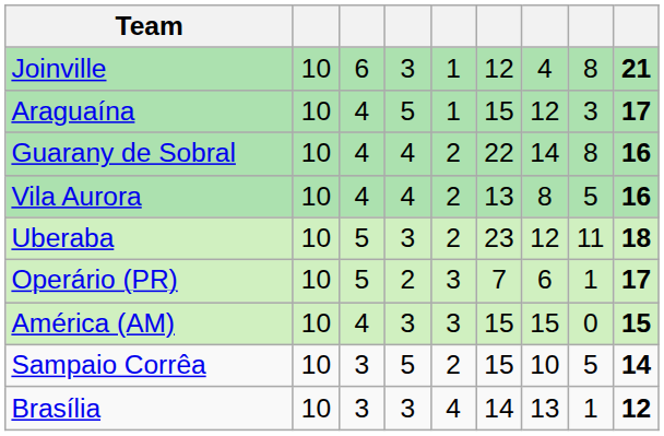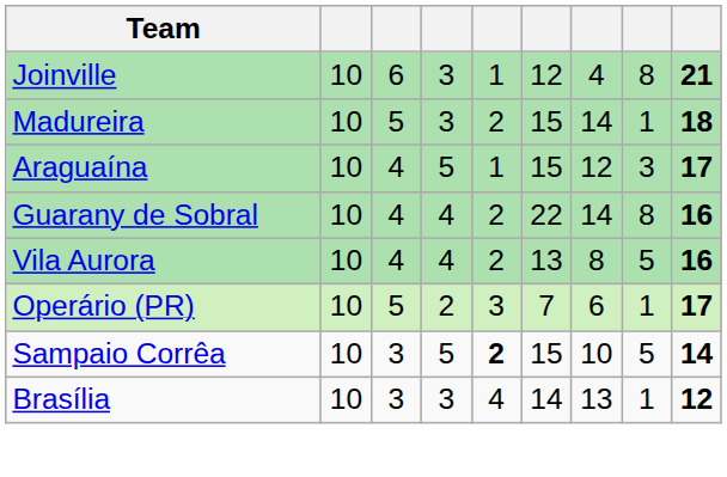 <table class="wikitable" style="text-align: center;">
 <tr>
 <th width=165>Team</th>
 <th width=20></th>
 <th width=20></th>
 <th width=20></th>
 <th width=20></th>
 <th width=20></th>
 <th width=20></th>
 <th width=20></th>
 <th width=20></th>
 </tr>
 <tr bgcolor=#ACE1AF>
 <td align=left> <a href='#'>Joinville</a></td>
 <td>10</td>
 <td>6</td>
 <td>3</td>
 <td>1</td>
 <td>12</td>
 <td>4</td>
 <td>8</td>
 <td><strong>21</strong></td>
+</tr>
+<tr bgcolor=#ACE1AF>
+<td align=left> <a href='#'>Madureira</a></td>
+<td>10</td>
+<td>5</td>
+<td>3</td>
+<td>2</td>
+<td>15</td>
+<td>14</td>
+<td>1</td>
+<td><strong>18</strong></td>
 </tr>
 <tr bgcolor=#ACE1AF>
 <td align=left> <a href='#'>Araguaína</a></td>
 <td>10</td>
 <td>4</td>
 <td>5</td>
 <td>1</td>
 <td>15</td>
 <td>12</td>
 <td>3</td>
 <td><strong>17</strong></td>
 </tr>
 <tr bgcolor=#ACE1AF>
 <td align=left> <a href='#'>Guarany de Sobral</a></td>
 <td>10</td>
 <td>4</td>
 <td>4</td>
 <td>2</td>
 <td>22</td>
 <td>14</td>
 <td>8</td>
 <td><strong>16</strong></td>
 </tr>
 <tr bgcolor=#ACE1AF>
 <td align=left> <a href='#'>Vila Aurora</a></td>
 <td>10</td>
 <td>4</td>
 <td>4</td>
 <td>2</td>
 <td>13</td>
 <td>8</td>
 <td>5</td>
 <td><strong>16</strong></td>
 </tr>
 <tr bgcolor=#D0F0C0>
-<td align=left> <a href='#'>Uberaba</a></td>
-<td>10</td>
-<td>5</td>
-<td>3</td>
-<td>2</td>
-<td>23</td>
-<td>12</td>
-<td>11</td>
-<td><strong>18</strong></td>
-</tr>
-<tr bgcolor=#D0F0C0>
 <td align=left> <a href='#'>Operário (PR)</a></td>
 <td>10</td>
 <td>5</td>
 <td>2</td>
 <td>3</td>
 <td>7</td>
 <td>6</td>
 <td>1</td>
 <td><strong>17</strong></td>
 </tr>
-<tr bgcolor=#D0F0C0>
-<td align=left> <a href='#'>América (AM)</a></td>
-<td>10</td>
-<td>4</td>
-<td>3</td>
-<td>3</td>
-<td>15</td>
-<td>15</td>
-<td>0</td>
-<td><strong>15</strong></td>
-</tr>
 <tr>
 <td align=left> <a href='#'>Sampaio Corrêa</a></td>
 <td>10</td>
 <td>3</td>
 <td>5</td>
-<td>2</td>
+<td><strong>2</strong></td>
 <td>15</td>
 <td>10</td>
 <td>5</td>
 <td><strong>14</strong></td>
 </tr>
 <tr>
 <td align=left> <a href='#'>Brasília</a></td>
 <td>10</td>
 <td>3</td>
 <td>3</td>
 <td>4</td>
 <td>14</td>
 <td>13</td>
 <td>1</td>
 <td><strong>12</strong></td>
 </tr>
 </table>
